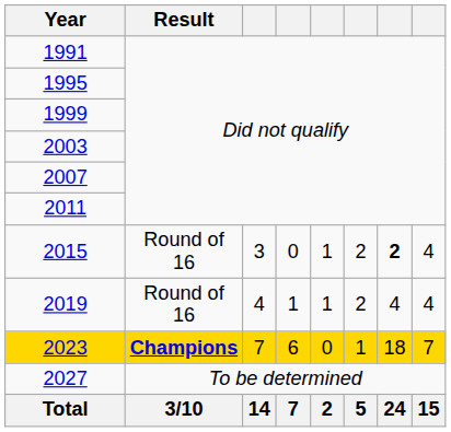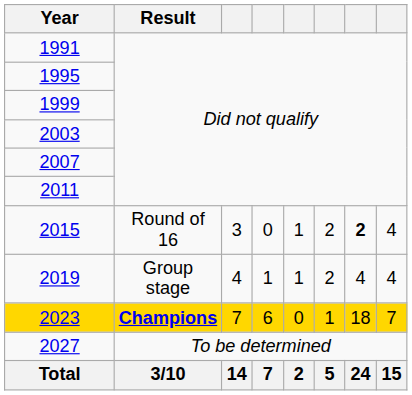 <table class="wikitable" style="text-align: center;">
 <tr>
 <th width="90">Year</th>
 <th width="80">Result</th>
 <th width="20"></th>
 <th width="20"></th>
 <th width="20"></th>
 <th width="20"></th>
 <th width="20"></th>
 <th width="20"></th>
 </tr>
 <tr>
 <td> <a href='#'>1991</a></td>
 <td colspan=8 rowspan=6><em>Did not qualify</em></td>
 </tr>
 <tr>
 <td> <a href='#'>1995</a></td>
 </tr>
 <tr>
 <td> <a href='#'>1999</a></td>
 </tr>
 <tr>
 <td> <a href='#'>2003</a></td>
 </tr>
 <tr>
 <td> <a href='#'>2007</a></td>
 </tr>
 <tr>
 <td> <a href='#'>2011</a></td>
 </tr>
 <tr>
 <td> <a href='#'>2015</a></td>
 <td>Round of 16</td>
 <td>3</td>
 <td>0</td>
 <td>1</td>
 <td>2</td>
 <td><strong>2</strong></td>
 <td>4</td>
 </tr>
 <tr>
 <td> <a href='#'>2019</a></td>
-<td>Round of 16</td>
+<td>Group stage</td>
 <td>4</td>
 <td>1</td>
 <td>1</td>
 <td>2</td>
 <td>4</td>
 <td>4</td>
 </tr>
 <tr style="background:gold;">
 <td>  <a href='#'>2023</a></td>
 <td><strong><a href='#'>Champions</a></strong></td>
 <td>7</td>
 <td>6</td>
 <td>0</td>
 <td>1</td>
 <td>18</td>
 <td>7</td>
 </tr>
 <tr>
 <td> <a href='#'>2027</a></td>
 <td colspan=8><em>To be determined</em></td>
 </tr>
 <tr>
 <th><strong>Total</strong></th>
 <th><strong>3/10</strong></th>
 <th>14</th>
 <th>7</th>
 <th>2</th>
 <th>5</th>
 <th>24</th>
 <th>15</th>
 </tr>
 </table>
